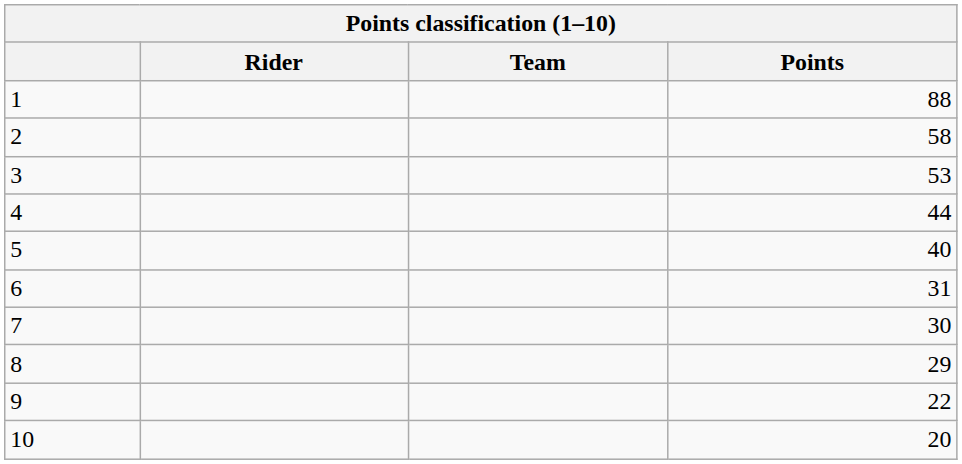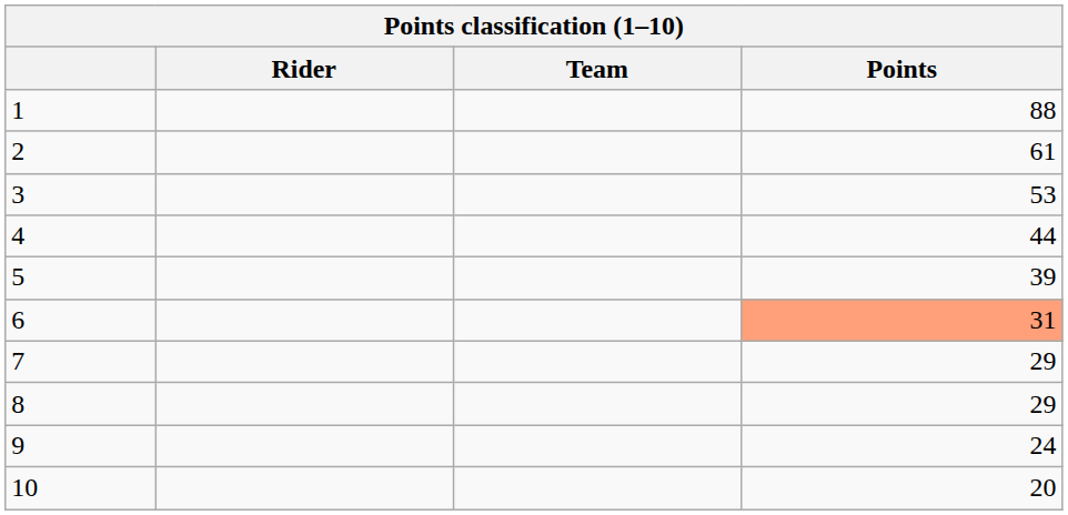 <table class="wikitable" style="width:40em;margin-bottom:0">
 <tr>
 <th colspan=4>Points classification (1–10)</th>
 </tr>
 <tr>
 <th></th>
 <th>Rider</th>
 <th>Team</th>
 <th>Points</th>
 </tr>
 <tr>
 <td>1</td>
 <td> </td>
 <td></td>
 <td align=right>88</td>
 </tr>
 <tr>
 <td>2</td>
 <td></td>
 <td></td>
-<td align=right>58</td>
+<td align=right>61</td>
 </tr>
 <tr>
 <td>3</td>
 <td></td>
 <td></td>
 <td align=right>53</td>
 </tr>
 <tr>
 <td>4</td>
 <td></td>
 <td></td>
 <td align=right>44</td>
 </tr>
 <tr>
 <td>5</td>
 <td></td>
 <td></td>
-<td align=right>40</td>
+<td align=right>39</td>
 </tr>
 <tr>
 <td>6</td>
 <td></td>
 <td></td>
-<td align=right>31</td>
+<td align=right style="background: lightsalmon;">31</td>
 </tr>
 <tr>
 <td>7</td>
 <td></td>
 <td></td>
-<td align=right>30</td>
+<td align=right>29</td>
 </tr>
 <tr>
 <td>8</td>
 <td></td>
 <td></td>
 <td align=right>29</td>
 </tr>
 <tr>
 <td>9</td>
 <td></td>
 <td></td>
-<td align=right>22</td>
+<td align=right>24</td>
 </tr>
 <tr>
 <td>10</td>
 <td></td>
 <td></td>
 <td align=right>20</td>
 </tr>
 </table>
